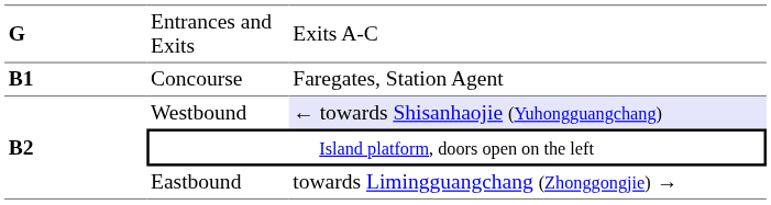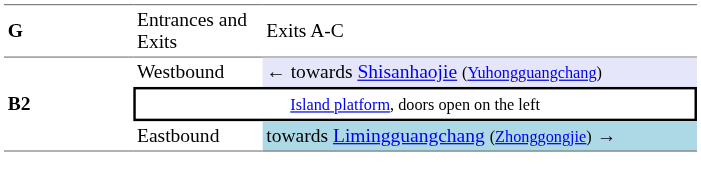 <table cellspacing=0 cellpadding=3>
 <tr>
 <td style="border-top:solid 1px gray;border-bottom:solid 1px gray;" width=100><strong>G</strong></td>
 <td style="border-top:solid 1px gray;border-bottom:solid 1px gray;" width=100>Entrances and Exits</td>
 <td style="border-top:solid 1px gray;border-bottom:solid 1px gray;" width=350>Exits A-C</td>
-</tr>
-<tr>
-<td style="border-bottom:solid 1px gray;"><strong>B1</strong></td>
-<td style="border-bottom:solid 1px gray;">Concourse</td>
-<td style="border-bottom:solid 1px gray;">Faregates, Station Agent</td>
 </tr>
 <tr>
 <td style="border-bottom:solid 1px gray;" rowspan=3><strong>B2</strong></td>
 <td>Westbound</td>
 <td style="background: lavender;">←  towards <a href='#'>Shisanhaojie</a> <small>(<a href='#'>Yuhongguangchang</a>)</small></td>
 </tr>
 <tr>
 <td style="border-right:solid 2px black;border-left:solid 2px black;border-top:solid 2px black;border-bottom:solid 2px black;text-align:center;" colspan=2><small><a href='#'>Island platform</a>, doors open on the left</small></td>
 </tr>
 <tr>
 <td style="border-bottom:solid 1px gray;">Eastbound</td>
-<td style="border-bottom:solid 1px gray;">  towards <a href='#'>Limingguangchang</a> <small>(<a href='#'>Zhonggongjie</a>)</small> →</td>
+<td style="background: lightblue; border-bottom:solid 1px gray;">  towards <a href='#'>Limingguangchang</a> <small>(<a href='#'>Zhonggongjie</a>)</small> →</td>
 </tr>
 </table>
